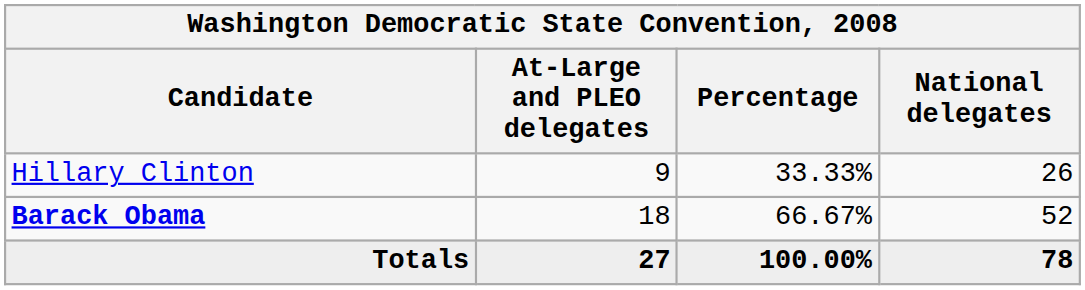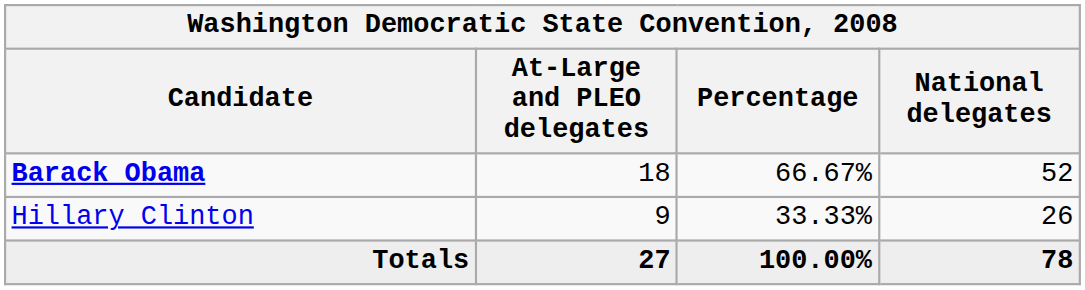 <table class="wikitable" style="font-size: 95%; text-align:right;">
 <tr>
 <th colspan="4">Washington Democratic State Convention, 2008</th>
 </tr>
 <tr>
 <th style="width: 17em">Candidate</th>
 <th style="width: 7em">At-Large and PLEO delegates</th>
 <th style="width: 7em">Percentage</th>
 <th style="width: 7em">National delegates</th>
 </tr>
 <tr>
+<td align="left"><strong><a href='#'>Barack Obama</a></strong></td>
+<td>18</td>
+<td>66.67%</td>
+<td>52</td>
+</tr>
+<tr>
 <td align="left"><a href='#'>Hillary Clinton</a></td>
 <td>9</td>
 <td>33.33%</td>
 <td>26</td>
-</tr>
-<tr>
-<td align="left"><strong><a href='#'>Barack Obama</a></strong></td>
-<td>18</td>
-<td>66.67%</td>
-<td>52</td>
 </tr>
 <tr bgcolor="#EEEEEE" style="margin-right:0.5em">
 <td><strong>Totals</strong></td>
 <td><strong>27</strong></td>
 <td><strong>100.00%</strong></td>
 <td><strong>78</strong></td>
 </tr>
 </table>
